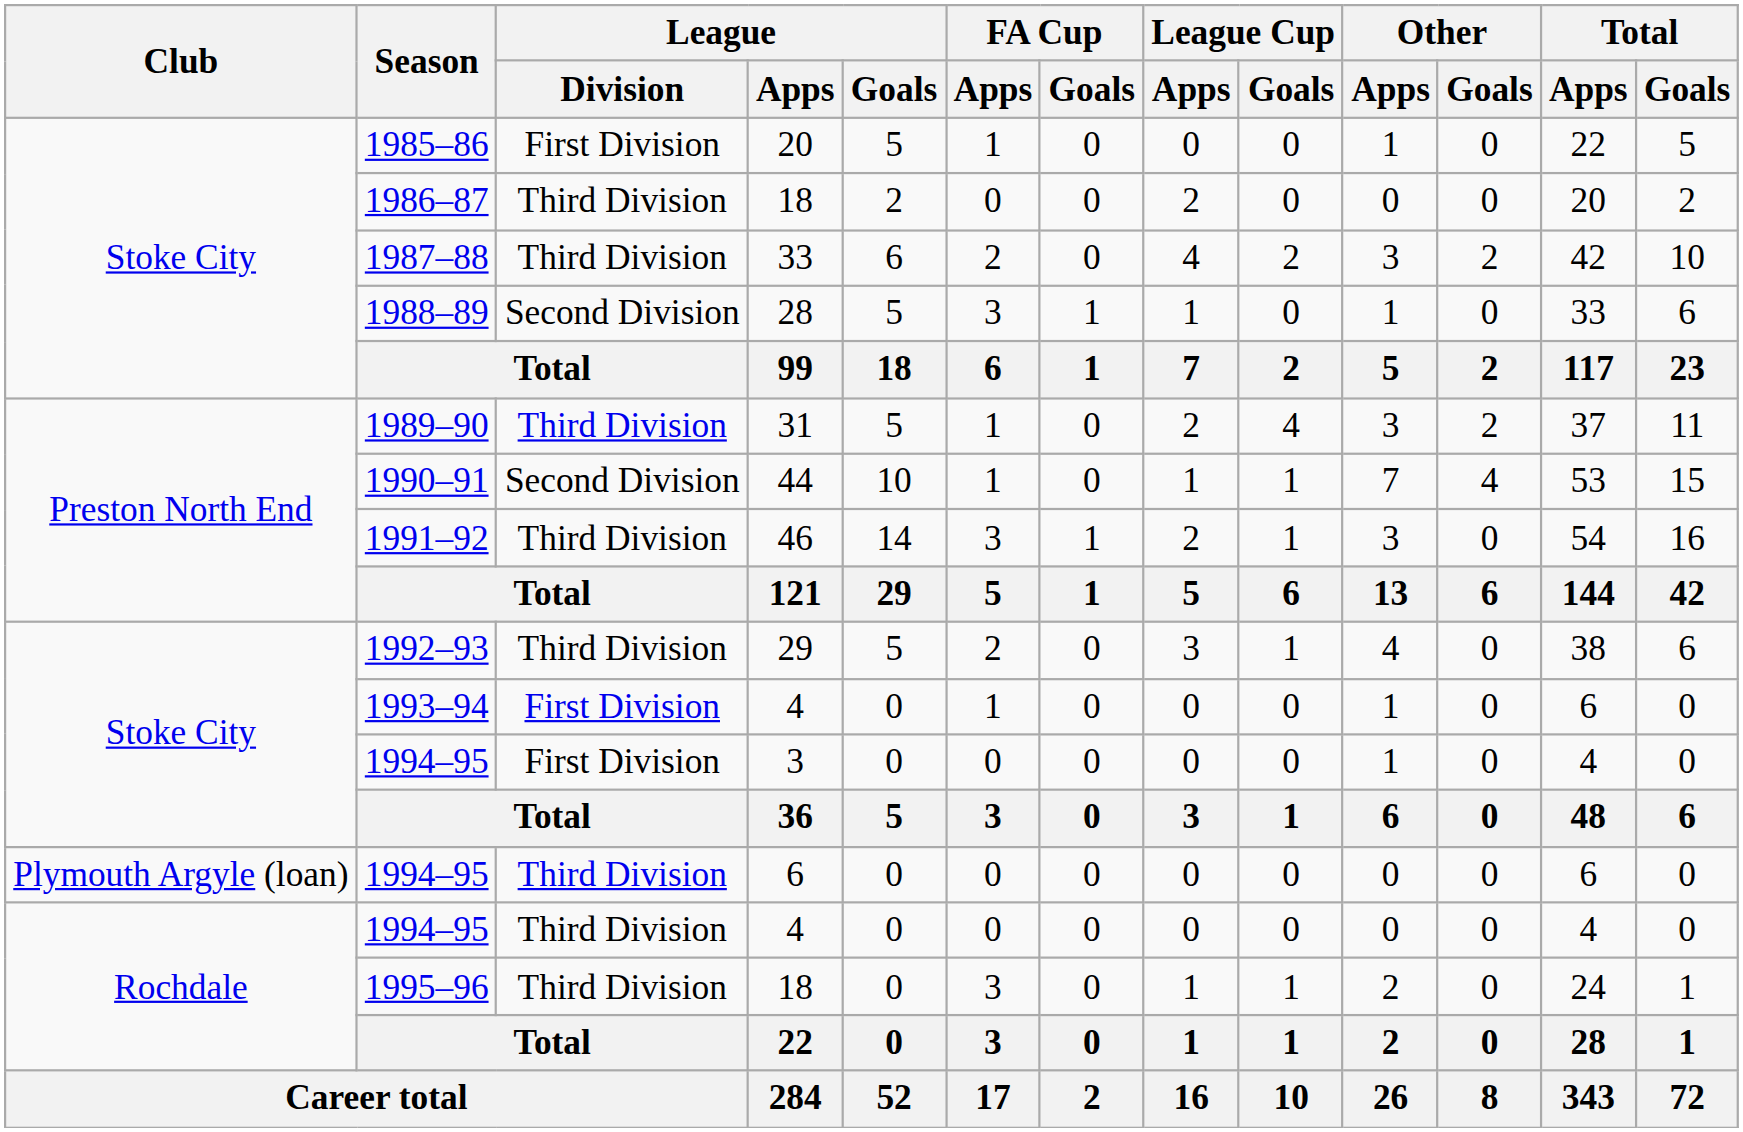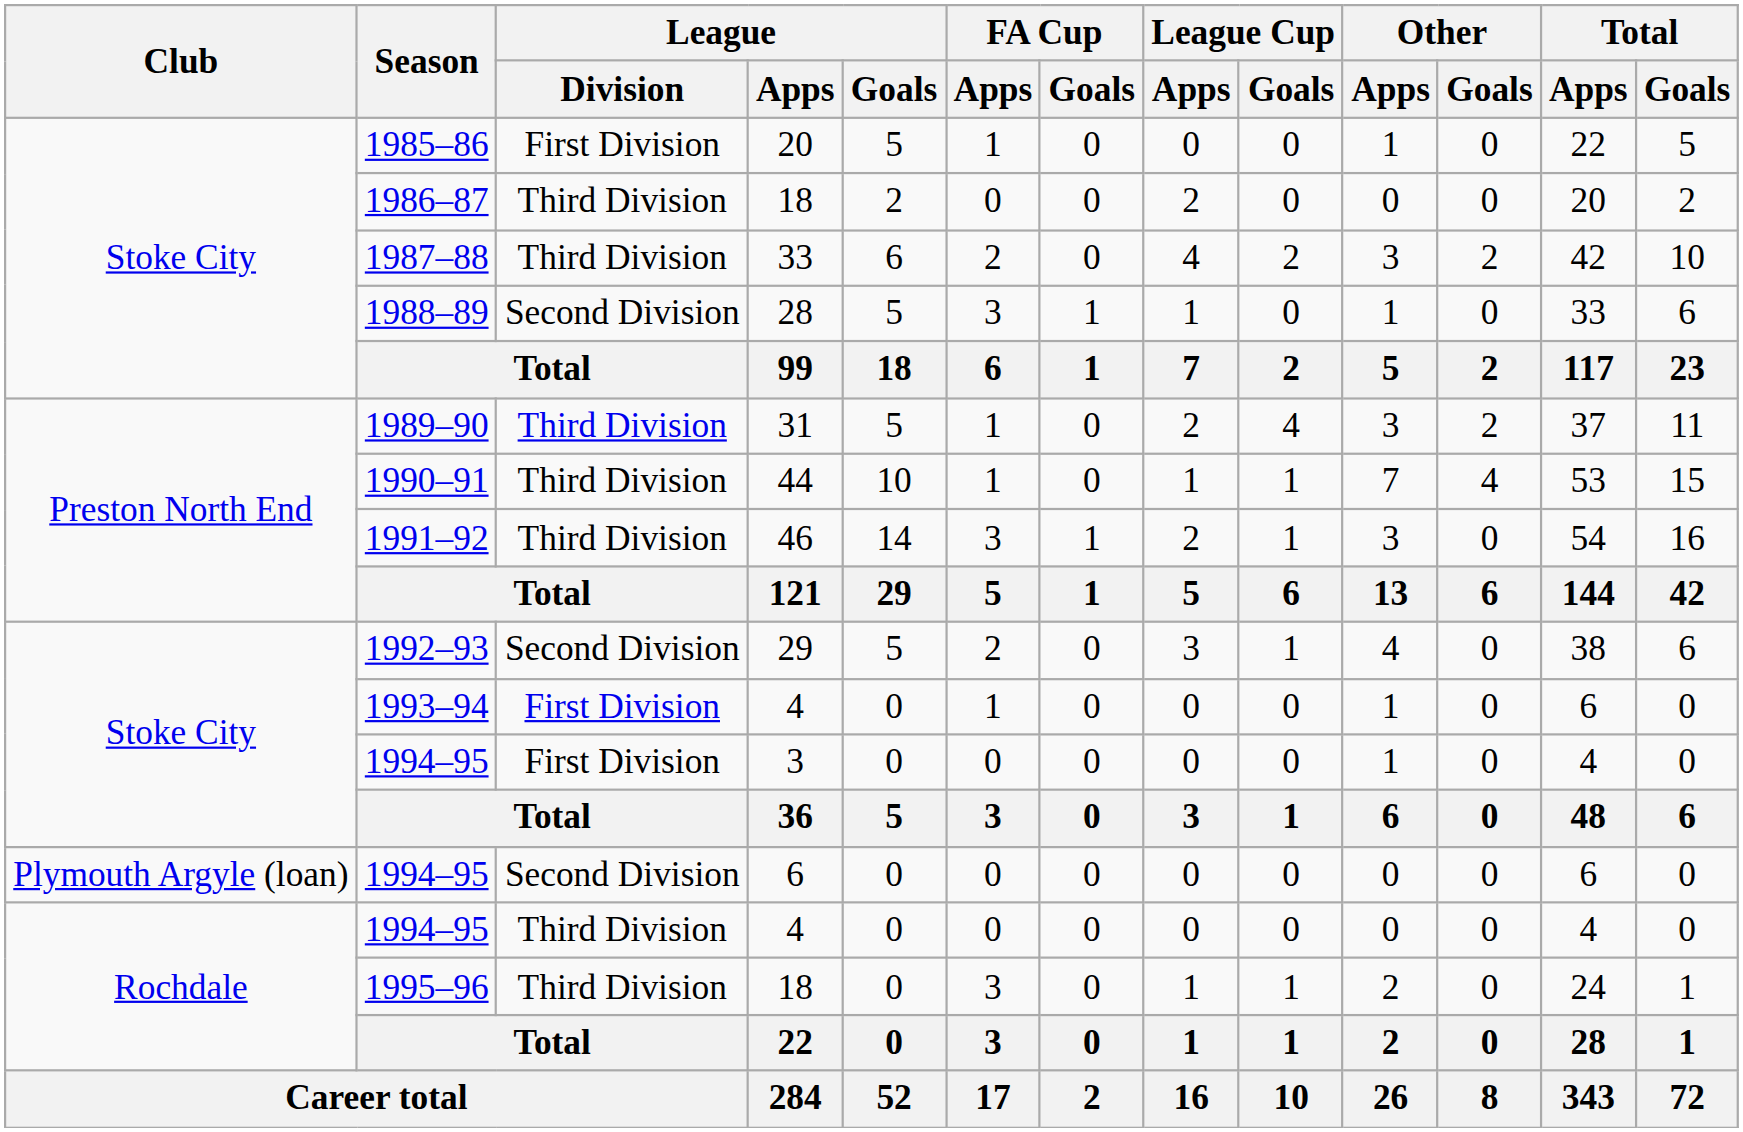 <table class="wikitable" style="text-align: center;">
 <tr>
 <th rowspan="2">Club</th>
 <th rowspan="2">Season</th>
 <th colspan="3">League</th>
 <th colspan="2">FA Cup</th>
 <th colspan="2">League Cup</th>
 <th colspan="2">Other</th>
 <th colspan="2">Total</th>
 </tr>
 <tr>
 <th>Division</th>
 <th>Apps</th>
 <th>Goals</th>
 <th>Apps</th>
 <th>Goals</th>
 <th>Apps</th>
 <th>Goals</th>
 <th>Apps</th>
 <th>Goals</th>
 <th>Apps</th>
 <th>Goals</th>
 </tr>
 <tr>
 <td rowspan="5"><a href='#'>Stoke City</a></td>
 <td><a href='#'>1985–86</a></td>
 <td>First Division</td>
 <td>20</td>
 <td>5</td>
 <td>1</td>
 <td>0</td>
 <td>0</td>
 <td>0</td>
 <td>1</td>
 <td>0</td>
 <td>22</td>
 <td>5</td>
 </tr>
 <tr>
 <td><a href='#'>1986–87</a></td>
 <td>Third Division</td>
 <td>18</td>
 <td>2</td>
 <td>0</td>
 <td>0</td>
 <td>2</td>
 <td>0</td>
 <td>0</td>
 <td>0</td>
 <td>20</td>
 <td>2</td>
 </tr>
 <tr>
 <td><a href='#'>1987–88</a></td>
 <td>Third Division</td>
 <td>33</td>
 <td>6</td>
 <td>2</td>
 <td>0</td>
 <td>4</td>
 <td>2</td>
 <td>3</td>
 <td>2</td>
 <td>42</td>
 <td>10</td>
 </tr>
 <tr>
 <td><a href='#'>1988–89</a></td>
 <td>Second Division</td>
 <td>28</td>
 <td>5</td>
 <td>3</td>
 <td>1</td>
 <td>1</td>
 <td>0</td>
 <td>1</td>
 <td>0</td>
 <td>33</td>
 <td>6</td>
 </tr>
 <tr>
 <th colspan="2">Total</th>
 <th>99</th>
 <th>18</th>
 <th>6</th>
 <th>1</th>
 <th>7</th>
 <th>2</th>
 <th>5</th>
 <th>2</th>
 <th>117</th>
 <th>23</th>
 </tr>
 <tr>
 <td rowspan="4"><a href='#'>Preston North End</a></td>
 <td><a href='#'>1989–90</a></td>
 <td><a href='#'>Third Division</a></td>
 <td>31</td>
 <td>5</td>
 <td>1</td>
 <td>0</td>
 <td>2</td>
 <td>4</td>
 <td>3</td>
 <td>2</td>
 <td>37</td>
 <td>11</td>
 </tr>
 <tr>
 <td><a href='#'>1990–91</a></td>
-<td>Second Division</td>
+<td>Third Division</td>
 <td>44</td>
 <td>10</td>
 <td>1</td>
 <td>0</td>
 <td>1</td>
 <td>1</td>
 <td>7</td>
 <td>4</td>
 <td>53</td>
 <td>15</td>
 </tr>
 <tr>
 <td><a href='#'>1991–92</a></td>
 <td>Third Division</td>
 <td>46</td>
 <td>14</td>
 <td>3</td>
 <td>1</td>
 <td>2</td>
 <td>1</td>
 <td>3</td>
 <td>0</td>
 <td>54</td>
 <td>16</td>
 </tr>
 <tr>
 <th colspan="2">Total</th>
 <th>121</th>
 <th>29</th>
 <th>5</th>
 <th>1</th>
 <th>5</th>
 <th>6</th>
 <th>13</th>
 <th>6</th>
 <th>144</th>
 <th>42</th>
 </tr>
 <tr>
 <td rowspan="4"><a href='#'>Stoke City</a></td>
 <td><a href='#'>1992–93</a></td>
-<td>Third Division</td>
+<td>Second Division</td>
 <td>29</td>
 <td>5</td>
 <td>2</td>
 <td>0</td>
 <td>3</td>
 <td>1</td>
 <td>4</td>
 <td>0</td>
 <td>38</td>
 <td>6</td>
 </tr>
 <tr>
 <td><a href='#'>1993–94</a></td>
 <td><a href='#'>First Division</a></td>
 <td>4</td>
 <td>0</td>
 <td>1</td>
 <td>0</td>
 <td>0</td>
 <td>0</td>
 <td>1</td>
 <td>0</td>
 <td>6</td>
 <td>0</td>
 </tr>
 <tr>
 <td><a href='#'>1994–95</a></td>
 <td>First Division</td>
 <td>3</td>
 <td>0</td>
 <td>0</td>
 <td>0</td>
 <td>0</td>
 <td>0</td>
 <td>1</td>
 <td>0</td>
 <td>4</td>
 <td>0</td>
 </tr>
 <tr>
 <th colspan="2">Total</th>
 <th>36</th>
 <th>5</th>
 <th>3</th>
 <th>0</th>
 <th>3</th>
 <th>1</th>
 <th>6</th>
 <th>0</th>
 <th>48</th>
 <th>6</th>
 </tr>
 <tr>
 <td><a href='#'>Plymouth Argyle</a> (loan)</td>
 <td><a href='#'>1994–95</a></td>
-<td><a href='#'>Third Division</a></td>
+<td>Second Division</td>
 <td>6</td>
 <td>0</td>
 <td>0</td>
 <td>0</td>
 <td>0</td>
 <td>0</td>
 <td>0</td>
 <td>0</td>
 <td>6</td>
 <td>0</td>
 </tr>
 <tr>
 <td rowspan="3"><a href='#'>Rochdale</a></td>
 <td><a href='#'>1994–95</a></td>
 <td>Third Division</td>
 <td>4</td>
 <td>0</td>
 <td>0</td>
 <td>0</td>
 <td>0</td>
 <td>0</td>
 <td>0</td>
 <td>0</td>
 <td>4</td>
 <td>0</td>
 </tr>
 <tr>
 <td><a href='#'>1995–96</a></td>
 <td>Third Division</td>
 <td>18</td>
 <td>0</td>
 <td>3</td>
 <td>0</td>
 <td>1</td>
 <td>1</td>
 <td>2</td>
 <td>0</td>
 <td>24</td>
 <td>1</td>
 </tr>
 <tr>
 <th colspan="2">Total</th>
 <th>22</th>
 <th>0</th>
 <th>3</th>
 <th>0</th>
 <th>1</th>
 <th>1</th>
 <th>2</th>
 <th>0</th>
 <th>28</th>
 <th>1</th>
 </tr>
 <tr>
 <th colspan="3">Career total</th>
 <th>284</th>
 <th>52</th>
 <th>17</th>
 <th>2</th>
 <th>16</th>
 <th>10</th>
 <th>26</th>
 <th>8</th>
 <th>343</th>
 <th>72</th>
 </tr>
 </table>
